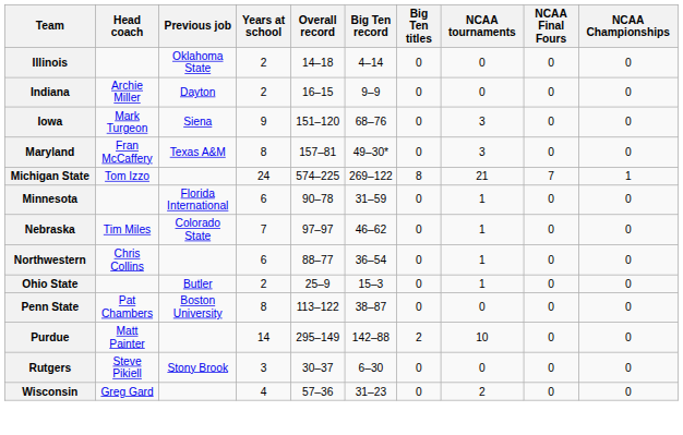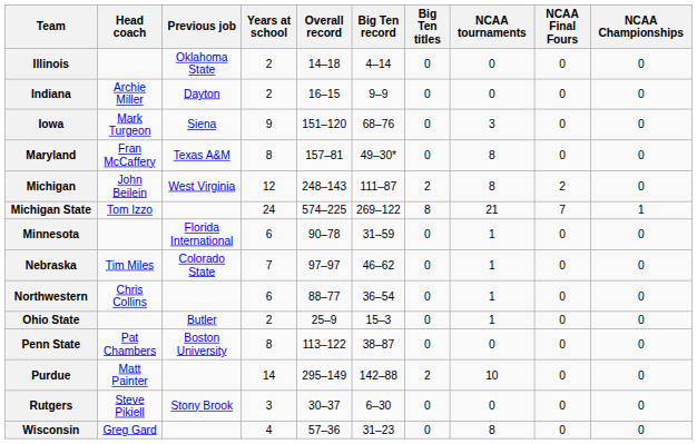 <table class="wikitable sortable" style="text-align: center;font-size:90%;">
 <tr>
 <th width="110">Team</th>
 <th>Head coach</th>
 <th>Previous job</th>
 <th>Years at school</th>
 <th>Overall record</th>
 <th>Big Ten record</th>
 <th>Big Ten titles</th>
 <th>NCAA tournaments</th>
 <th>NCAA Final Fours</th>
 <th>NCAA Championships</th>
 </tr>
 <tr>
 <th style=>Illinois</th>
 <td></td>
 <td><a href='#'>Oklahoma State</a></td>
 <td>2</td>
 <td>14–18</td>
 <td>4–14</td>
 <td>0</td>
 <td>0</td>
 <td>0</td>
 <td>0</td>
 </tr>
 <tr>
 <th style=>Indiana</th>
 <td><a href='#'>Archie Miller</a></td>
 <td><a href='#'>Dayton</a></td>
 <td>2</td>
 <td>16–15</td>
 <td>9–9</td>
 <td>0</td>
 <td>0</td>
 <td>0</td>
 <td>0</td>
 </tr>
 <tr>
 <th style=>Iowa</th>
 <td><a href='#'>Mark Turgeon</a></td>
 <td><a href='#'>Siena</a></td>
 <td>9</td>
 <td>151–120</td>
 <td>68–76</td>
 <td>0</td>
 <td>3</td>
 <td>0</td>
 <td>0</td>
 </tr>
 <tr>
 <th style=>Maryland</th>
 <td><a href='#'>Fran McCaffery</a></td>
 <td><a href='#'>Texas A&M</a></td>
 <td>8</td>
 <td>157–81</td>
 <td>49–30*</td>
 <td>0</td>
-<td>3</td>
+<td>8</td>
 <td>0</td>
+<td>0</td>
+</tr>
+<tr>
+<th style=>Michigan</th>
+<td><a href='#'>John Beilein</a></td>
+<td><a href='#'>West Virginia</a></td>
+<td>12</td>
+<td>248–143</td>
+<td>111–87</td>
+<td>2</td>
+<td>8</td>
+<td>2</td>
 <td>0</td>
 </tr>
 <tr>
 <th style=>Michigan State</th>
 <td><a href='#'>Tom Izzo</a></td>
 <td></td>
 <td>24</td>
 <td>574–225</td>
 <td>269–122</td>
 <td>8</td>
 <td>21</td>
 <td>7</td>
 <td>1</td>
 </tr>
 <tr>
 <th style=>Minnesota</th>
 <td></td>
 <td><a href='#'>Florida International</a></td>
 <td>6</td>
 <td>90–78</td>
 <td>31–59</td>
 <td>0</td>
 <td>1</td>
 <td>0</td>
 <td>0</td>
 </tr>
 <tr>
 <th style=>Nebraska</th>
 <td><a href='#'>Tim Miles</a></td>
 <td><a href='#'>Colorado State</a></td>
 <td>7</td>
 <td>97–97</td>
 <td>46–62</td>
 <td>0</td>
 <td>1</td>
 <td>0</td>
 <td>0</td>
 </tr>
 <tr>
 <th style=>Northwestern</th>
 <td><a href='#'>Chris Collins</a></td>
 <td></td>
 <td>6</td>
 <td>88–77</td>
 <td>36–54</td>
 <td>0</td>
 <td>1</td>
 <td>0</td>
 <td>0</td>
 </tr>
 <tr>
 <th style=>Ohio State</th>
 <td></td>
 <td><a href='#'>Butler</a></td>
 <td>2</td>
 <td>25–9</td>
 <td>15–3</td>
 <td>0</td>
 <td>1</td>
 <td>0</td>
 <td>0</td>
 </tr>
 <tr>
 <th style=>Penn State</th>
 <td><a href='#'>Pat Chambers</a></td>
 <td><a href='#'>Boston University</a></td>
 <td>8</td>
 <td>113–122</td>
 <td>38–87</td>
 <td>0</td>
 <td>0</td>
 <td>0</td>
 <td>0</td>
 </tr>
 <tr>
 <th style=>Purdue</th>
 <td><a href='#'>Matt Painter</a></td>
 <td></td>
 <td>14</td>
 <td>295–149</td>
 <td>142–88</td>
 <td>2</td>
 <td>10</td>
 <td>0</td>
 <td>0</td>
 </tr>
 <tr>
 <th style=>Rutgers</th>
 <td><a href='#'>Steve Pikiell</a></td>
 <td><a href='#'>Stony Brook</a></td>
 <td>3</td>
 <td>30–37</td>
 <td>6–30</td>
 <td>0</td>
 <td>0</td>
 <td>0</td>
 <td>0</td>
 </tr>
 <tr>
 <th style=>Wisconsin</th>
 <td><a href='#'>Greg Gard</a></td>
 <td></td>
 <td>4</td>
 <td>57–36</td>
 <td>31–23</td>
 <td>0</td>
-<td>2</td>
+<td>8</td>
 <td>0</td>
 <td>0</td>
 </tr>
 </table>
